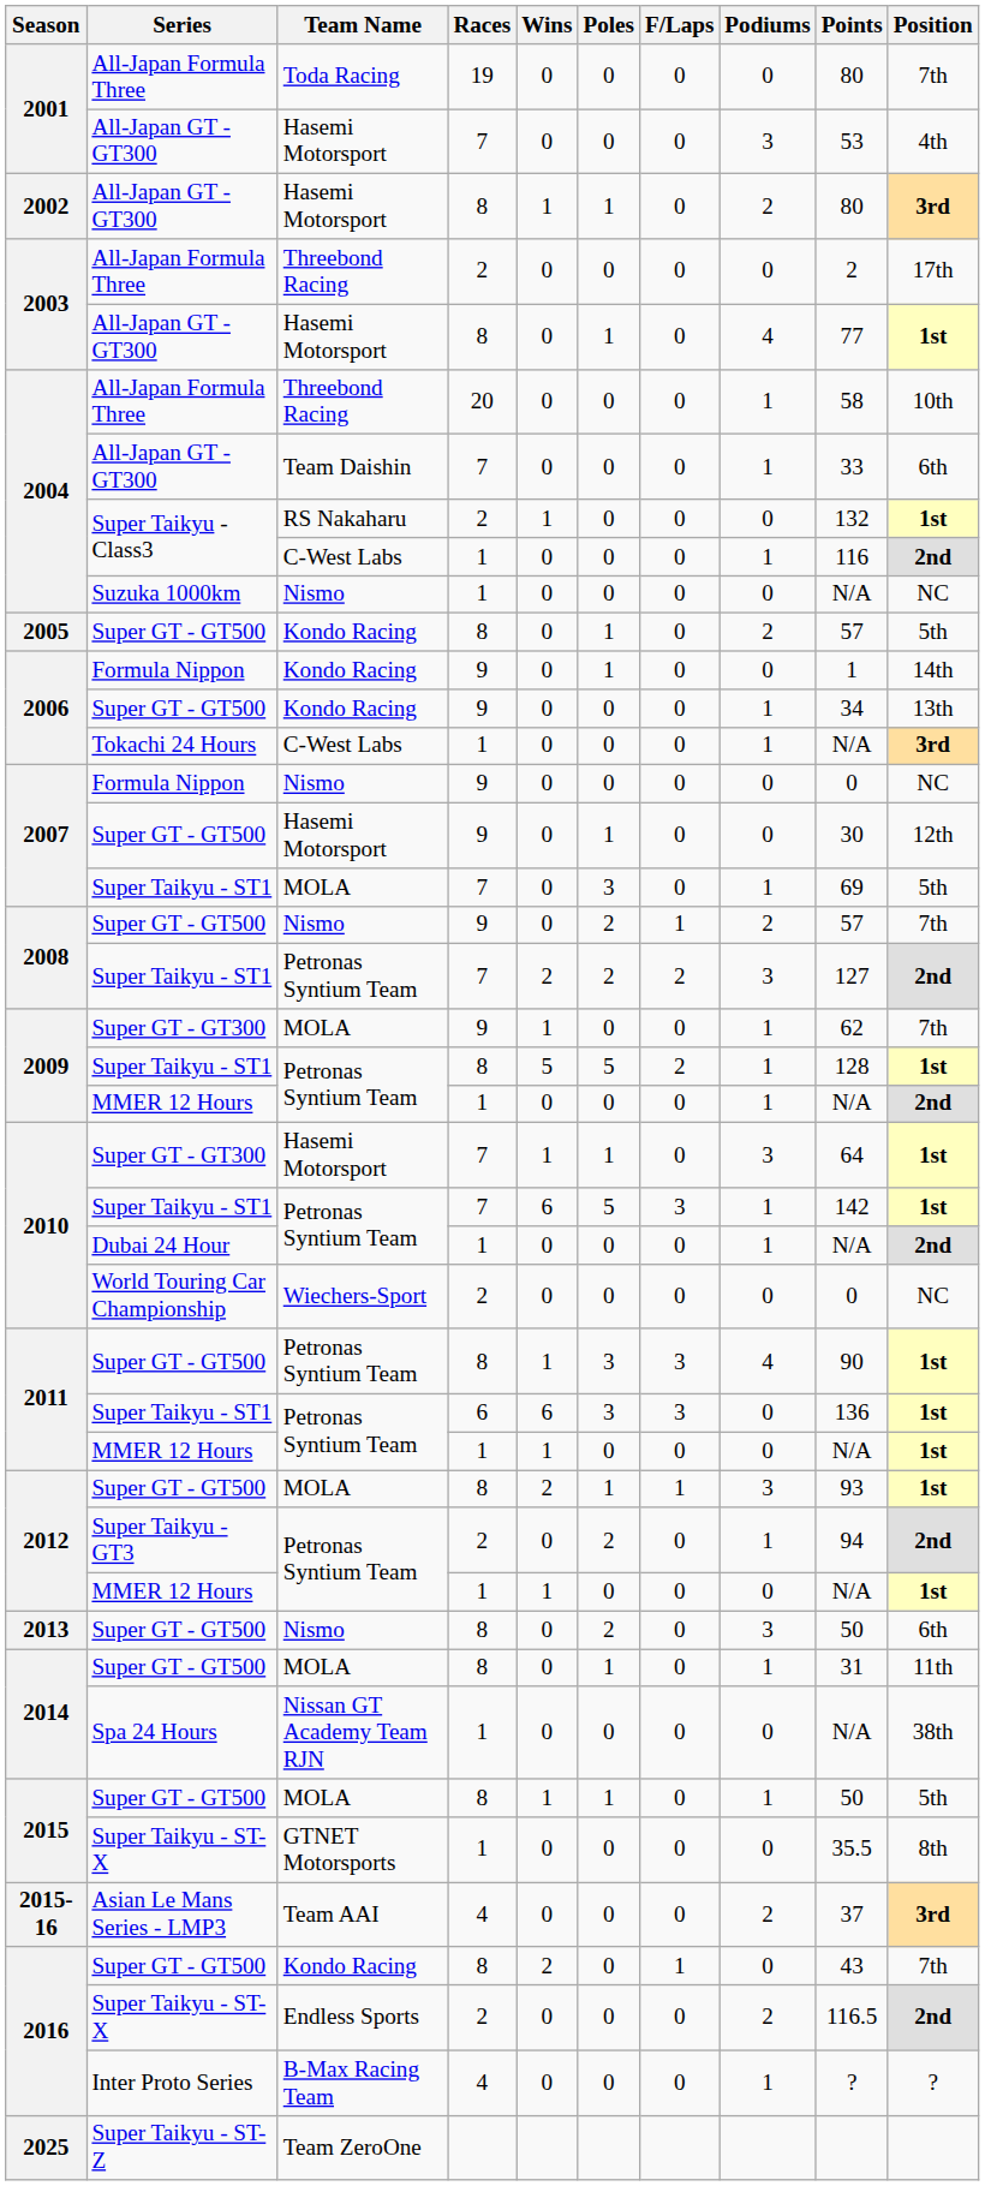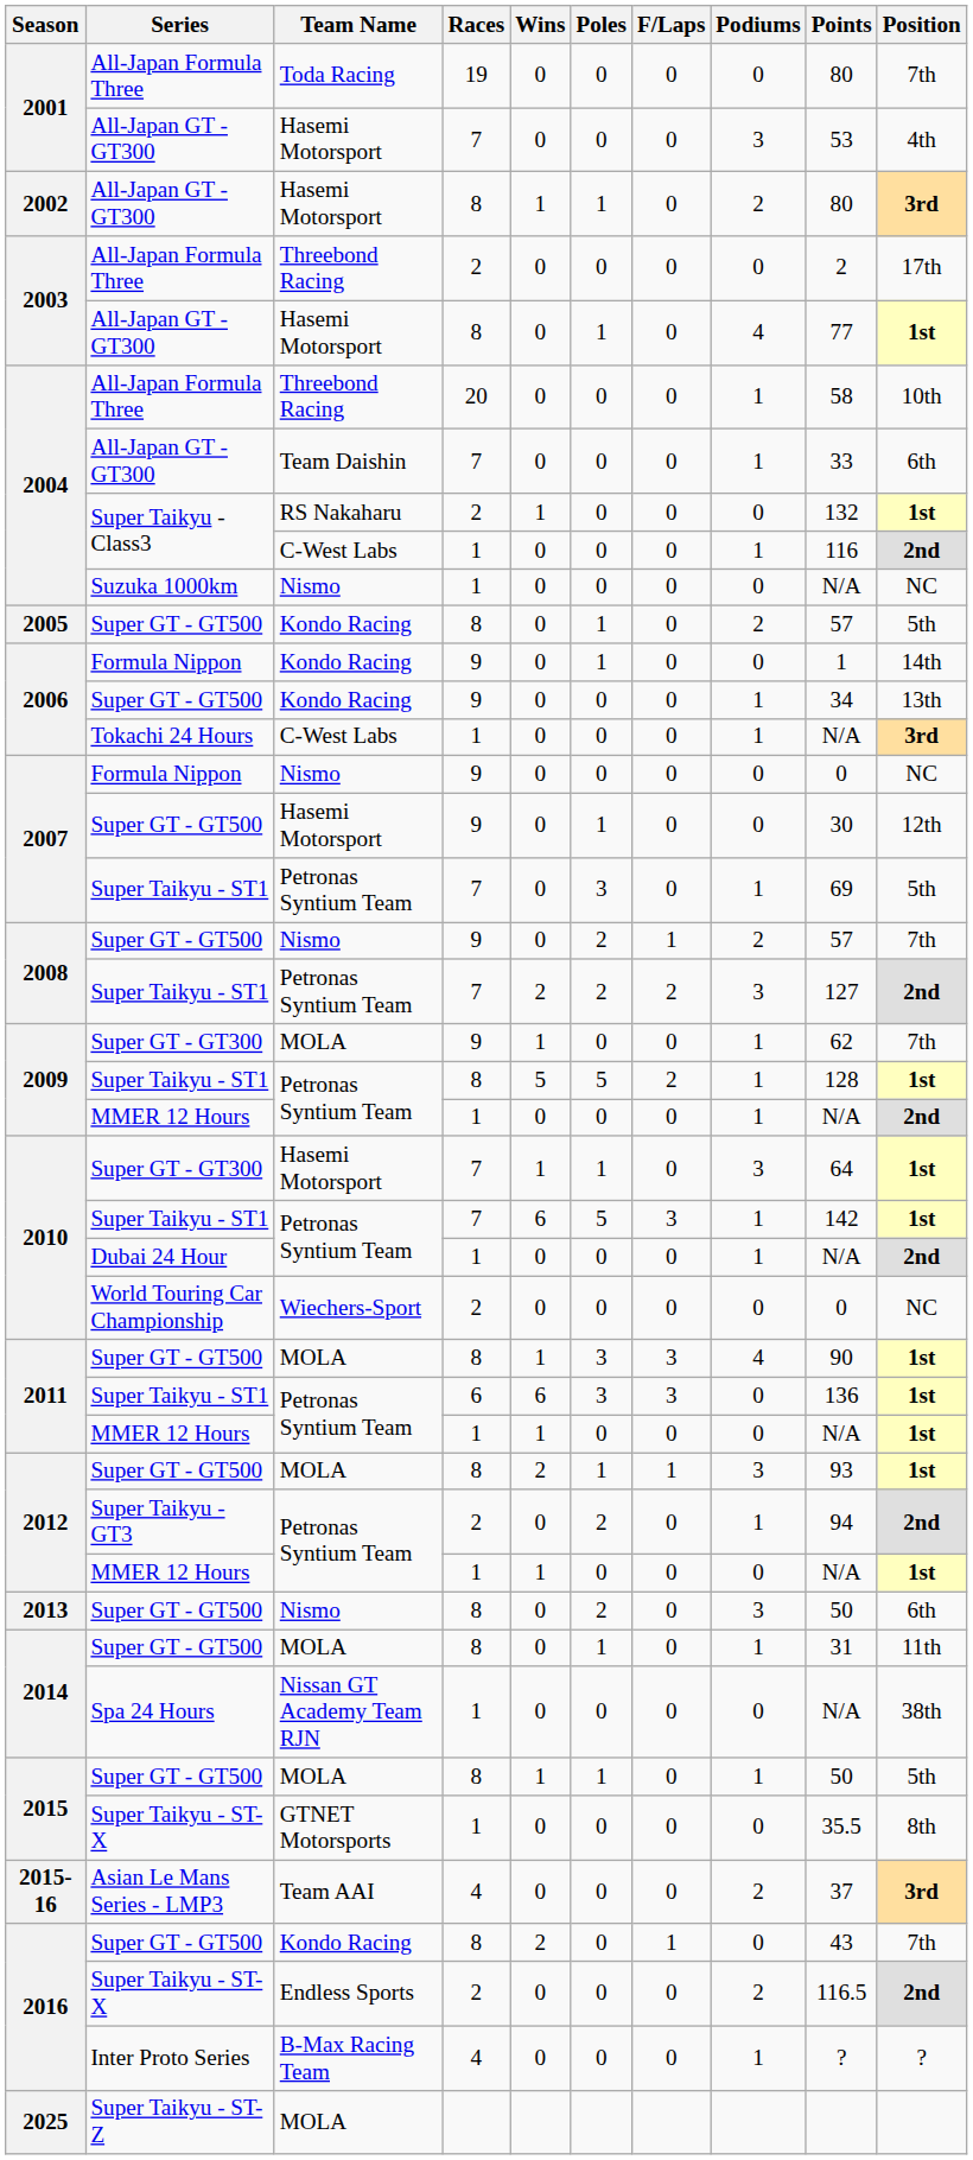 <table class="wikitable" style="text-align:center; font-size:90%">
 <tr>
 <th>Season</th>
 <th>Series</th>
 <th>Team Name</th>
 <th>Races</th>
 <th>Wins</th>
 <th>Poles</th>
 <th>F/Laps</th>
 <th>Podiums</th>
 <th>Points</th>
 <th>Position</th>
 </tr>
 <tr>
 <th rowspan="2">2001</th>
 <td align="left"><a href='#'>All-Japan Formula Three</a></td>
 <td align="left"><a href='#'>Toda Racing</a></td>
 <td>19</td>
 <td>0</td>
 <td>0</td>
 <td>0</td>
 <td>0</td>
 <td>80</td>
 <td>7th</td>
 </tr>
 <tr>
 <td align="left"><a href='#'>All-Japan GT - GT300</a></td>
 <td align="left">Hasemi Motorsport</td>
 <td>7</td>
 <td>0</td>
 <td>0</td>
 <td>0</td>
 <td>3</td>
 <td>53</td>
 <td>4th</td>
 </tr>
 <tr>
 <th>2002</th>
 <td align="left"><a href='#'>All-Japan GT - GT300</a></td>
 <td align="left">Hasemi Motorsport</td>
 <td>8</td>
 <td>1</td>
 <td>1</td>
 <td>0</td>
 <td>2</td>
 <td>80</td>
 <td bgcolor='#FFDF9F'><strong>3rd</strong></td>
 </tr>
 <tr>
 <th rowspan="2">2003</th>
 <td align="left"><a href='#'>All-Japan Formula Three</a></td>
 <td align="left"><a href='#'>Threebond Racing</a></td>
 <td>2</td>
 <td>0</td>
 <td>0</td>
 <td>0</td>
 <td>0</td>
 <td>2</td>
 <td>17th</td>
 </tr>
 <tr>
 <td align="left"><a href='#'>All-Japan GT - GT300</a></td>
 <td align="left">Hasemi Motorsport</td>
 <td>8</td>
 <td>0</td>
 <td>1</td>
 <td>0</td>
 <td>4</td>
 <td>77</td>
 <td bgcolor='#FFFFBF'><strong>1st</strong></td>
 </tr>
 <tr>
 <th rowspan="5">2004</th>
 <td align="left"><a href='#'>All-Japan Formula Three</a></td>
 <td align="left"><a href='#'>Threebond Racing</a></td>
 <td>20</td>
 <td>0</td>
 <td>0</td>
 <td>0</td>
 <td>1</td>
 <td>58</td>
 <td>10th</td>
 </tr>
 <tr>
 <td align="left"><a href='#'>All-Japan GT - GT300</a></td>
 <td align="left">Team Daishin</td>
 <td>7</td>
 <td>0</td>
 <td>0</td>
 <td>0</td>
 <td>1</td>
 <td>33</td>
 <td>6th</td>
 </tr>
 <tr>
 <td align="left" rowspan="2"><a href='#'>Super Taikyu</a> - Class3</td>
 <td align="left">RS Nakaharu</td>
 <td>2</td>
 <td>1</td>
 <td>0</td>
 <td>0</td>
 <td>0</td>
 <td>132</td>
 <td bgcolor='#FFFFBF'><strong>1st</strong></td>
 </tr>
 <tr>
 <td align="left">C-West Labs</td>
 <td>1</td>
 <td>0</td>
 <td>0</td>
 <td>0</td>
 <td>1</td>
 <td>116</td>
 <td bgcolor='#DFDFDF'><strong>2nd</strong></td>
 </tr>
 <tr>
 <td align="left"><a href='#'>Suzuka 1000km</a></td>
 <td align="left"><a href='#'>Nismo</a></td>
 <td>1</td>
 <td>0</td>
 <td>0</td>
 <td>0</td>
 <td>0</td>
 <td>N/A</td>
 <td>NC</td>
 </tr>
 <tr>
 <th>2005</th>
 <td align="left"><a href='#'>Super GT - GT500</a></td>
 <td align="left"><a href='#'>Kondo Racing</a></td>
 <td>8</td>
 <td>0</td>
 <td>1</td>
 <td>0</td>
 <td>2</td>
 <td>57</td>
 <td>5th</td>
 </tr>
 <tr>
 <th rowspan="3">2006</th>
 <td align="left"><a href='#'>Formula Nippon</a></td>
 <td align="left"><a href='#'>Kondo Racing</a></td>
 <td>9</td>
 <td>0</td>
 <td>1</td>
 <td>0</td>
 <td>0</td>
 <td>1</td>
 <td>14th</td>
 </tr>
 <tr>
 <td align="left"><a href='#'>Super GT - GT500</a></td>
 <td align="left"><a href='#'>Kondo Racing</a></td>
 <td>9</td>
 <td>0</td>
 <td>0</td>
 <td>0</td>
 <td>1</td>
 <td>34</td>
 <td>13th</td>
 </tr>
 <tr>
 <td align="left"><a href='#'>Tokachi 24 Hours</a></td>
 <td align="left">C-West Labs</td>
 <td>1</td>
 <td>0</td>
 <td>0</td>
 <td>0</td>
 <td>1</td>
 <td>N/A</td>
 <td bgcolor='#FFDF9F'><strong>3rd</strong></td>
 </tr>
 <tr>
 <th rowspan="3">2007</th>
 <td align="left"><a href='#'>Formula Nippon</a></td>
 <td align="left"><a href='#'>Nismo</a></td>
 <td>9</td>
 <td>0</td>
 <td>0</td>
 <td>0</td>
 <td>0</td>
 <td>0</td>
 <td>NC</td>
 </tr>
 <tr>
 <td align="left"><a href='#'>Super GT - GT500</a></td>
 <td align="left">Hasemi Motorsport</td>
 <td>9</td>
 <td>0</td>
 <td>1</td>
 <td>0</td>
 <td>0</td>
 <td>30</td>
 <td>12th</td>
 </tr>
 <tr>
 <td align="left"><a href='#'>Super Taikyu - ST1</a></td>
-<td align="left">MOLA</td>
+<td align="left">Petronas Syntium Team</td>
 <td>7</td>
 <td>0</td>
 <td>3</td>
 <td>0</td>
 <td>1</td>
 <td>69</td>
 <td>5th</td>
 </tr>
 <tr>
 <th rowspan="2">2008</th>
 <td align="left"><a href='#'>Super GT - GT500</a></td>
 <td align="left"><a href='#'>Nismo</a></td>
 <td>9</td>
 <td>0</td>
 <td>2</td>
 <td>1</td>
 <td>2</td>
 <td>57</td>
 <td>7th</td>
 </tr>
 <tr>
 <td align="left"><a href='#'>Super Taikyu - ST1</a></td>
 <td align="left">Petronas Syntium Team</td>
 <td>7</td>
 <td>2</td>
 <td>2</td>
 <td>2</td>
 <td>3</td>
 <td>127</td>
 <td bgcolor='#DFDFDF'><strong>2nd</strong></td>
 </tr>
 <tr>
 <th rowspan="3">2009</th>
 <td align="left"><a href='#'>Super GT - GT300</a></td>
 <td align="left">MOLA</td>
 <td>9</td>
 <td>1</td>
 <td>0</td>
 <td>0</td>
 <td>1</td>
 <td>62</td>
 <td>7th</td>
 </tr>
 <tr>
 <td align="left"><a href='#'>Super Taikyu - ST1</a></td>
 <td rowspan="2" align="left">Petronas Syntium Team</td>
 <td>8</td>
 <td>5</td>
 <td>5</td>
 <td>2</td>
 <td>1</td>
 <td>128</td>
 <td bgcolor='#FFFFBF'><strong>1st</strong></td>
 </tr>
 <tr>
 <td align="left"><a href='#'>MMER 12 Hours</a></td>
 <td>1</td>
 <td>0</td>
 <td>0</td>
 <td>0</td>
 <td>1</td>
 <td>N/A</td>
 <td bgcolor='#DFDFDF'><strong>2nd</strong></td>
 </tr>
 <tr>
 <th rowspan="4">2010</th>
 <td align="left"><a href='#'>Super GT - GT300</a></td>
 <td align="left">Hasemi Motorsport</td>
 <td>7</td>
 <td>1</td>
 <td>1</td>
 <td>0</td>
 <td>3</td>
 <td>64</td>
 <td bgcolor='#FFFFBF'><strong>1st</strong></td>
 </tr>
 <tr>
 <td align="left"><a href='#'>Super Taikyu - ST1</a></td>
 <td rowspan="2" align="left">Petronas Syntium Team</td>
 <td>7</td>
 <td>6</td>
 <td>5</td>
 <td>3</td>
 <td>1</td>
 <td>142</td>
 <td bgcolor='#FFFFBF'><strong>1st</strong></td>
 </tr>
 <tr>
 <td align="left"><a href='#'>Dubai 24 Hour</a></td>
 <td>1</td>
 <td>0</td>
 <td>0</td>
 <td>0</td>
 <td>1</td>
 <td>N/A</td>
 <td bgcolor='#DFDFDF'><strong>2nd</strong></td>
 </tr>
 <tr>
 <td align="left"><a href='#'>World Touring Car Championship</a></td>
 <td align="left"><a href='#'>Wiechers-Sport</a></td>
 <td>2</td>
 <td>0</td>
 <td>0</td>
 <td>0</td>
 <td>0</td>
 <td>0</td>
 <td>NC</td>
 </tr>
 <tr>
 <th rowspan="3">2011</th>
 <td align="left"><a href='#'>Super GT - GT500</a></td>
-<td align="left">Petronas Syntium Team</td>
+<td align="left">MOLA</td>
 <td>8</td>
 <td>1</td>
 <td>3</td>
 <td>3</td>
 <td>4</td>
 <td>90</td>
 <td bgcolor='#FFFFBF'><strong>1st</strong></td>
 </tr>
 <tr>
 <td align="left"><a href='#'>Super Taikyu - ST1</a></td>
 <td rowspan="2" align="left">Petronas Syntium Team</td>
 <td>6</td>
 <td>6</td>
 <td>3</td>
 <td>3</td>
 <td>0</td>
 <td>136</td>
 <td bgcolor='#FFFFBF'><strong>1st</strong></td>
 </tr>
 <tr>
 <td align="left"><a href='#'>MMER 12 Hours</a></td>
 <td>1</td>
 <td>1</td>
 <td>0</td>
 <td>0</td>
 <td>0</td>
 <td>N/A</td>
 <td bgcolor='#FFFFBF'><strong>1st</strong></td>
 </tr>
 <tr>
 <th rowspan="3">2012</th>
 <td align="left"><a href='#'>Super GT - GT500</a></td>
 <td align="left">MOLA</td>
 <td>8</td>
 <td>2</td>
 <td>1</td>
 <td>1</td>
 <td>3</td>
 <td>93</td>
 <td bgcolor='#FFFFBF'><strong>1st</strong></td>
 </tr>
 <tr>
 <td align="left"><a href='#'>Super Taikyu - GT3</a></td>
 <td rowspan="2" align="left">Petronas Syntium Team</td>
 <td>2</td>
 <td>0</td>
 <td>2</td>
 <td>0</td>
 <td>1</td>
 <td>94</td>
 <td bgcolor='#DFDFDF'><strong>2nd</strong></td>
 </tr>
 <tr>
 <td align="left"><a href='#'>MMER 12 Hours</a></td>
 <td>1</td>
 <td>1</td>
 <td>0</td>
 <td>0</td>
 <td>0</td>
 <td>N/A</td>
 <td bgcolor='#FFFFBF'><strong>1st</strong></td>
 </tr>
 <tr>
 <th>2013</th>
 <td align="left"><a href='#'>Super GT - GT500</a></td>
 <td align="left"><a href='#'>Nismo</a></td>
 <td>8</td>
 <td>0</td>
 <td>2</td>
 <td>0</td>
 <td>3</td>
 <td>50</td>
 <td>6th</td>
 </tr>
 <tr>
 <th rowspan="2">2014</th>
 <td align="left"><a href='#'>Super GT - GT500</a></td>
 <td align="left">MOLA</td>
 <td>8</td>
 <td>0</td>
 <td>1</td>
 <td>0</td>
 <td>1</td>
 <td>31</td>
 <td>11th</td>
 </tr>
 <tr>
 <td align="left"><a href='#'>Spa 24 Hours</a></td>
 <td align="left"><a href='#'>Nissan GT Academy Team RJN</a></td>
 <td>1</td>
 <td>0</td>
 <td>0</td>
 <td>0</td>
 <td>0</td>
 <td>N/A</td>
 <td>38th</td>
 </tr>
 <tr>
 <th rowspan="2">2015</th>
 <td align="left"><a href='#'>Super GT - GT500</a></td>
 <td align="left">MOLA</td>
 <td>8</td>
 <td>1</td>
 <td>1</td>
 <td>0</td>
 <td>1</td>
 <td>50</td>
 <td>5th</td>
 </tr>
 <tr>
 <td align="left"><a href='#'>Super Taikyu - ST-X</a></td>
 <td align="left">GTNET Motorsports</td>
 <td>1</td>
 <td>0</td>
 <td>0</td>
 <td>0</td>
 <td>0</td>
 <td>35.5</td>
 <td>8th</td>
 </tr>
 <tr>
 <th>2015-16</th>
 <td align="left"><a href='#'>Asian Le Mans Series - LMP3</a></td>
 <td align="left">Team AAI</td>
 <td>4</td>
 <td>0</td>
 <td>0</td>
 <td>0</td>
 <td>2</td>
 <td>37</td>
 <td bgcolor='#FFDF9F'><strong>3rd</strong></td>
 </tr>
 <tr>
 <th rowspan="3">2016</th>
 <td align="left"><a href='#'>Super GT - GT500</a></td>
 <td align="left"><a href='#'>Kondo Racing</a></td>
 <td>8</td>
 <td>2</td>
 <td>0</td>
 <td>1</td>
 <td>0</td>
 <td>43</td>
 <td>7th</td>
 </tr>
 <tr>
 <td align="left"><a href='#'>Super Taikyu - ST-X</a></td>
 <td align="left">Endless Sports</td>
 <td>2</td>
 <td>0</td>
 <td>0</td>
 <td>0</td>
 <td>2</td>
 <td>116.5</td>
 <td bgcolor='#DFDFDF'><strong>2nd</strong></td>
 </tr>
 <tr>
 <td align="left">Inter Proto Series</td>
 <td align="left"><a href='#'>B-Max Racing Team</a></td>
 <td>4</td>
 <td>0</td>
 <td>0</td>
 <td>0</td>
 <td>1</td>
 <td>?</td>
 <td>?</td>
 </tr>
 <tr>
 <th>2025</th>
 <td align="left"><a href='#'>Super Taikyu - ST-Z</a></td>
-<td align="left">Team ZeroOne</td>
+<td align="left">MOLA</td>
 <td></td>
 <td></td>
 <td></td>
 <td></td>
 <td></td>
 <td></td>
 <td></td>
 </tr>
 </table>
